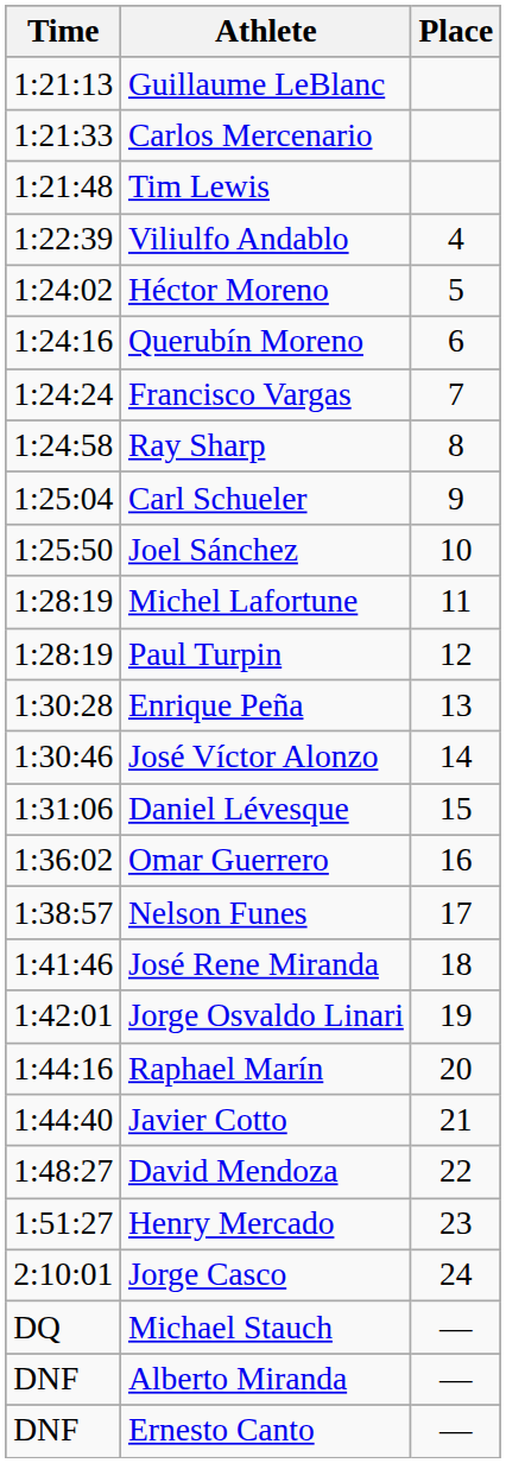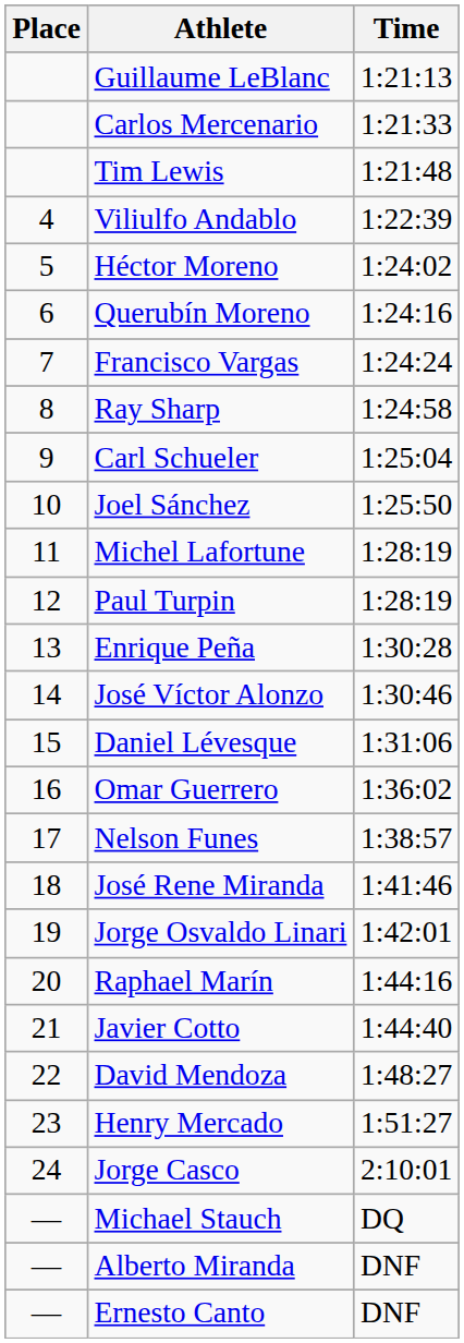 <table class=wikitable>
 <tr>
+<th>Place</th>
+<th>Athlete</th>
 <th>Time</th>
-<th>Athlete</th>
-<th>Place</th>
 </tr>
 <tr>
+<td align=center></td>
+<td><a href='#'>Guillaume LeBlanc</a> </td>
 <td>1:21:13</td>
-<td><a href='#'>Guillaume LeBlanc</a> </td>
-<td align=center></td>
 </tr>
 <tr>
+<td align=center></td>
+<td><a href='#'>Carlos Mercenario</a> </td>
 <td>1:21:33</td>
-<td><a href='#'>Carlos Mercenario</a> </td>
-<td align=center></td>
 </tr>
 <tr>
+<td align=center></td>
+<td><a href='#'>Tim Lewis</a> </td>
 <td>1:21:48</td>
-<td><a href='#'>Tim Lewis</a> </td>
-<td align=center></td>
 </tr>
 <tr>
+<td align=center>4</td>
+<td><a href='#'>Viliulfo Andablo</a> </td>
 <td>1:22:39</td>
-<td><a href='#'>Viliulfo Andablo</a> </td>
-<td align=center>4</td>
 </tr>
 <tr>
+<td align=center>5</td>
+<td><a href='#'>Héctor Moreno</a> </td>
 <td>1:24:02</td>
-<td><a href='#'>Héctor Moreno</a> </td>
-<td align=center>5</td>
 </tr>
 <tr>
+<td align=center>6</td>
+<td><a href='#'>Querubín Moreno</a> </td>
 <td>1:24:16</td>
-<td><a href='#'>Querubín Moreno</a> </td>
-<td align=center>6</td>
 </tr>
 <tr>
+<td align=center>7</td>
+<td><a href='#'>Francisco Vargas</a> </td>
 <td>1:24:24</td>
-<td><a href='#'>Francisco Vargas</a> </td>
-<td align=center>7</td>
 </tr>
 <tr>
+<td align=center>8</td>
+<td><a href='#'>Ray Sharp</a> </td>
 <td>1:24:58</td>
-<td><a href='#'>Ray Sharp</a> </td>
-<td align=center>8</td>
 </tr>
 <tr>
+<td align=center>9</td>
+<td><a href='#'>Carl Schueler</a> </td>
 <td>1:25:04</td>
-<td><a href='#'>Carl Schueler</a> </td>
-<td align=center>9</td>
 </tr>
 <tr>
+<td align=center>10</td>
+<td><a href='#'>Joel Sánchez</a> </td>
 <td>1:25:50</td>
-<td><a href='#'>Joel Sánchez</a> </td>
-<td align=center>10</td>
 </tr>
 <tr>
+<td align=center>11</td>
+<td><a href='#'>Michel Lafortune</a> </td>
 <td>1:28:19</td>
-<td><a href='#'>Michel Lafortune</a> </td>
-<td align=center>11</td>
 </tr>
 <tr>
+<td align=center>12</td>
+<td><a href='#'>Paul Turpin</a> </td>
 <td>1:28:19</td>
-<td><a href='#'>Paul Turpin</a> </td>
-<td align=center>12</td>
 </tr>
 <tr>
+<td align=center>13</td>
+<td><a href='#'>Enrique Peña</a> </td>
 <td>1:30:28</td>
-<td><a href='#'>Enrique Peña</a> </td>
-<td align=center>13</td>
 </tr>
 <tr>
+<td align=center>14</td>
+<td><a href='#'>José Víctor Alonzo</a> </td>
 <td>1:30:46</td>
-<td><a href='#'>José Víctor Alonzo</a> </td>
-<td align=center>14</td>
 </tr>
 <tr>
+<td align=center>15</td>
+<td><a href='#'>Daniel Lévesque</a> </td>
 <td>1:31:06</td>
-<td><a href='#'>Daniel Lévesque</a> </td>
-<td align=center>15</td>
 </tr>
 <tr>
+<td align=center>16</td>
+<td><a href='#'>Omar Guerrero</a> </td>
 <td>1:36:02</td>
-<td><a href='#'>Omar Guerrero</a> </td>
-<td align=center>16</td>
 </tr>
 <tr>
+<td align=center>17</td>
+<td><a href='#'>Nelson Funes</a> </td>
 <td>1:38:57</td>
-<td><a href='#'>Nelson Funes</a> </td>
-<td align=center>17</td>
 </tr>
 <tr>
+<td align=center>18</td>
+<td><a href='#'>José Rene Miranda</a> </td>
 <td>1:41:46</td>
-<td><a href='#'>José Rene Miranda</a> </td>
-<td align=center>18</td>
 </tr>
 <tr>
+<td align=center>19</td>
+<td><a href='#'>Jorge Osvaldo Linari</a> </td>
 <td>1:42:01</td>
-<td><a href='#'>Jorge Osvaldo Linari</a> </td>
-<td align=center>19</td>
 </tr>
 <tr>
+<td align=center>20</td>
+<td><a href='#'>Raphael Marín</a> </td>
 <td>1:44:16</td>
-<td><a href='#'>Raphael Marín</a> </td>
-<td align=center>20</td>
 </tr>
 <tr>
+<td align=center>21</td>
+<td><a href='#'>Javier Cotto</a> </td>
 <td>1:44:40</td>
-<td><a href='#'>Javier Cotto</a> </td>
-<td align=center>21</td>
 </tr>
 <tr>
+<td align=center>22</td>
+<td><a href='#'>David Mendoza</a> </td>
 <td>1:48:27</td>
-<td><a href='#'>David Mendoza</a> </td>
-<td align=center>22</td>
 </tr>
 <tr>
+<td align=center>23</td>
+<td><a href='#'>Henry Mercado</a> </td>
 <td>1:51:27</td>
-<td><a href='#'>Henry Mercado</a> </td>
-<td align=center>23</td>
 </tr>
 <tr>
+<td align=center>24</td>
+<td><a href='#'>Jorge Casco</a> </td>
 <td>2:10:01</td>
-<td><a href='#'>Jorge Casco</a> </td>
-<td align=center>24</td>
 </tr>
 <tr>
+<td align=center>—</td>
+<td><a href='#'>Michael Stauch</a> </td>
 <td>DQ</td>
-<td><a href='#'>Michael Stauch</a> </td>
-<td align=center>—</td>
 </tr>
 <tr>
+<td align=center>—</td>
+<td><a href='#'>Alberto Miranda</a> </td>
 <td>DNF</td>
-<td><a href='#'>Alberto Miranda</a> </td>
-<td align=center>—</td>
 </tr>
 <tr>
+<td align=center>—</td>
+<td><a href='#'>Ernesto Canto</a> </td>
 <td>DNF</td>
-<td><a href='#'>Ernesto Canto</a> </td>
-<td align=center>—</td>
 </tr>
 </table>
